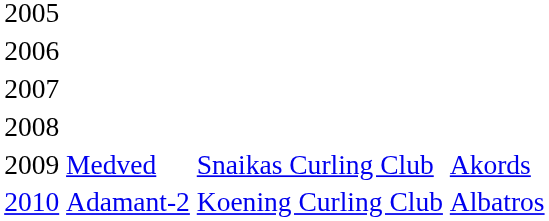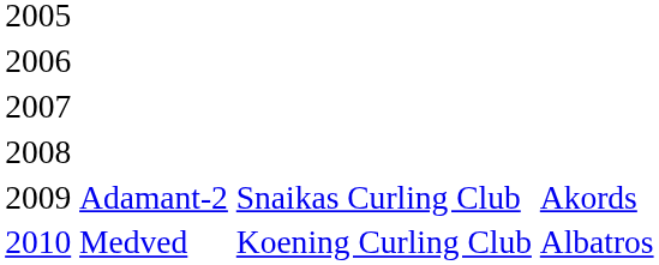 <table>
 <tr>
 <td>2005</td>
 <td></td>
 <td></td>
 <td></td>
 </tr>
 <tr>
 <td>2006</td>
 <td></td>
 <td></td>
 <td></td>
 </tr>
 <tr>
 <td>2007</td>
 <td></td>
 <td></td>
 <td></td>
 </tr>
 <tr>
 <td>2008</td>
 <td></td>
 <td></td>
 <td></td>
 </tr>
 <tr>
 <td>2009</td>
-<td> <a href='#'>Medved</a></td>
+<td> <a href='#'>Adamant-2</a></td>
 <td> <a href='#'>Snaikas Curling Club</a></td>
 <td> <a href='#'>Akords</a></td>
 </tr>
 <tr>
 <td><a href='#'>2010</a></td>
-<td> <a href='#'>Adamant-2</a></td>
+<td> <a href='#'>Medved</a></td>
 <td> <a href='#'>Koening Curling Club</a></td>
 <td> <a href='#'>Albatros</a></td>
 </tr>
 </table>
